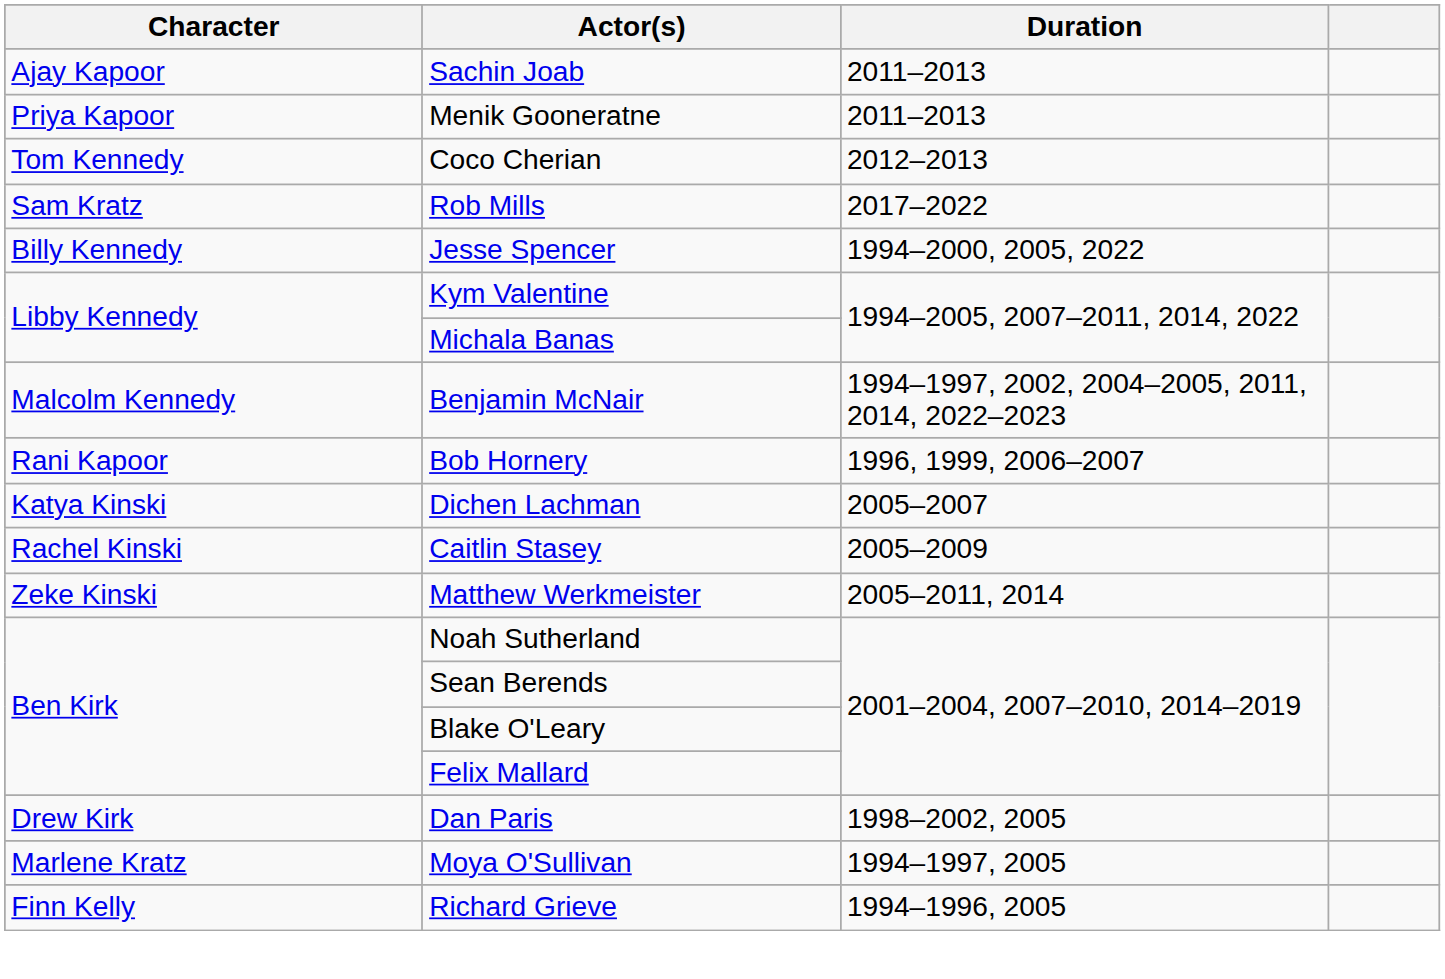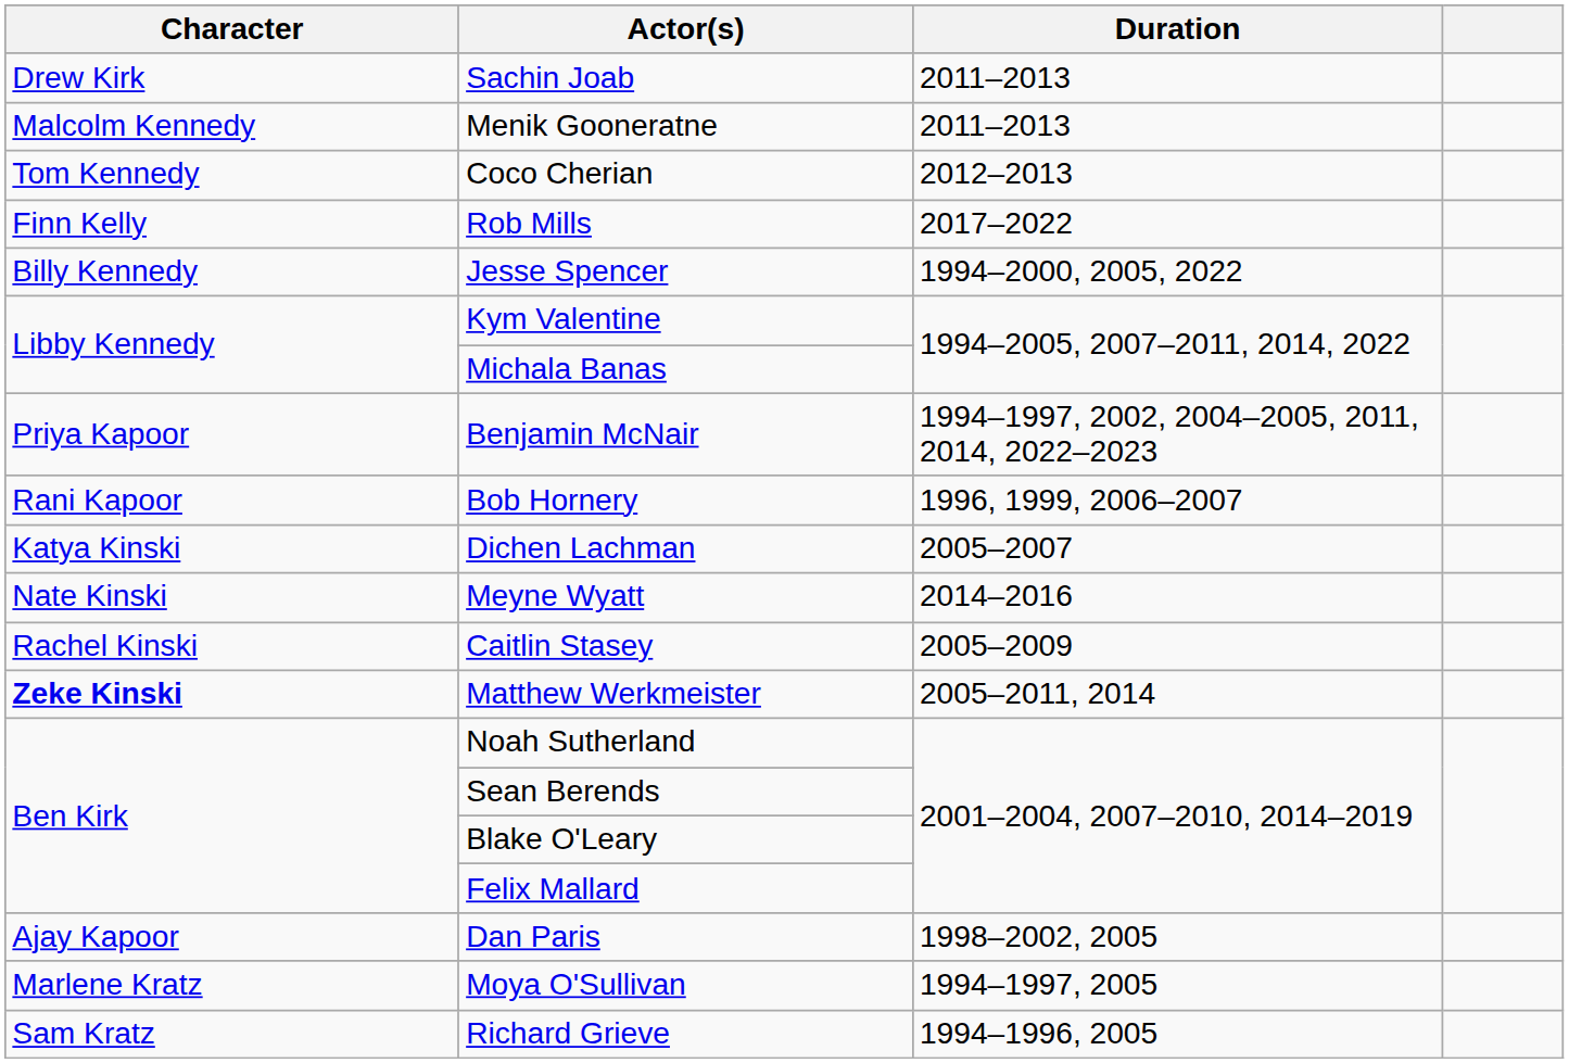 <table class="wikitable">
 <tr>
 <th scope="col" width="230">Character</th>
 <th scope="col" width="230">Actor(s)</th>
 <th scope="col" width="270">Duration</th>
 <th scope="col" width="55"></th>
 </tr>
 <tr>
-<td><a href='#'>Ajay Kapoor</a></td>
+<td><a href='#'>Drew Kirk</a></td>
 <td><a href='#'>Sachin Joab</a></td>
 <td>2011–2013</td>
 <td></td>
 </tr>
 <tr>
-<td><a href='#'>Priya Kapoor</a></td>
+<td><a href='#'>Malcolm Kennedy</a></td>
 <td>Menik Gooneratne</td>
 <td>2011–2013</td>
 <td></td>
 </tr>
 <tr>
 <td><a href='#'>Tom Kennedy</a></td>
 <td>Coco Cherian</td>
 <td>2012–2013</td>
 <td></td>
 </tr>
 <tr>
-<td><a href='#'>Sam Kratz</a></td>
+<td><a href='#'>Finn Kelly</a></td>
 <td><a href='#'>Rob Mills</a></td>
 <td>2017–2022</td>
 <td></td>
 </tr>
 <tr>
 <td><a href='#'>Billy Kennedy</a></td>
 <td><a href='#'>Jesse Spencer</a></td>
 <td>1994–2000, 2005, 2022</td>
 <td></td>
 </tr>
 <tr>
 <td rowspan="2"><a href='#'>Libby Kennedy</a></td>
 <td><a href='#'>Kym Valentine</a></td>
 <td rowspan="2">1994–2005, 2007–2011, 2014, 2022</td>
 <td rowspan="2"></td>
 </tr>
 <tr>
 <td><a href='#'>Michala Banas</a></td>
 </tr>
 <tr>
-<td><a href='#'>Malcolm Kennedy</a></td>
+<td><a href='#'>Priya Kapoor</a></td>
 <td><a href='#'>Benjamin McNair</a></td>
 <td>1994–1997, 2002, 2004–2005, 2011, 2014, 2022–2023</td>
 <td></td>
 </tr>
 <tr>
 <td><a href='#'>Rani Kapoor</a></td>
 <td><a href='#'>Bob Hornery</a></td>
 <td>1996, 1999, 2006–2007</td>
 <td></td>
 </tr>
 <tr>
 <td><a href='#'>Katya Kinski</a></td>
 <td><a href='#'>Dichen Lachman</a></td>
 <td>2005–2007</td>
 <td></td>
 </tr>
 <tr>
+<td><a href='#'>Nate Kinski</a></td>
+<td><a href='#'>Meyne Wyatt</a></td>
+<td>2014–2016</td>
+<td></td>
+</tr>
+<tr>
 <td><a href='#'>Rachel Kinski</a></td>
 <td><a href='#'>Caitlin Stasey</a></td>
 <td>2005–2009</td>
 <td></td>
 </tr>
 <tr>
-<td><a href='#'>Zeke Kinski</a></td>
+<td><strong><a href='#'>Zeke Kinski</a></strong></td>
 <td><a href='#'>Matthew Werkmeister</a></td>
 <td>2005–2011, 2014</td>
 <td></td>
 </tr>
 <tr>
 <td rowspan="4"><a href='#'>Ben Kirk</a></td>
 <td>Noah Sutherland</td>
 <td rowspan="4">2001–2004, 2007–2010, 2014–2019</td>
 <td rowspan="4"></td>
 </tr>
 <tr>
 <td>Sean Berends</td>
 </tr>
 <tr>
 <td>Blake O'Leary</td>
 </tr>
 <tr>
 <td><a href='#'>Felix Mallard</a></td>
 </tr>
 <tr>
-<td><a href='#'>Drew Kirk</a></td>
+<td><a href='#'>Ajay Kapoor</a></td>
 <td><a href='#'>Dan Paris</a></td>
 <td>1998–2002, 2005</td>
 <td></td>
 </tr>
 <tr>
 <td><a href='#'>Marlene Kratz</a></td>
 <td><a href='#'>Moya O'Sullivan</a></td>
 <td>1994–1997, 2005</td>
 <td></td>
 </tr>
 <tr>
-<td><a href='#'>Finn Kelly</a></td>
+<td><a href='#'>Sam Kratz</a></td>
 <td><a href='#'>Richard Grieve</a></td>
 <td>1994–1996, 2005</td>
 <td></td>
 </tr>
 <tr>
 </tr>
 </table>
